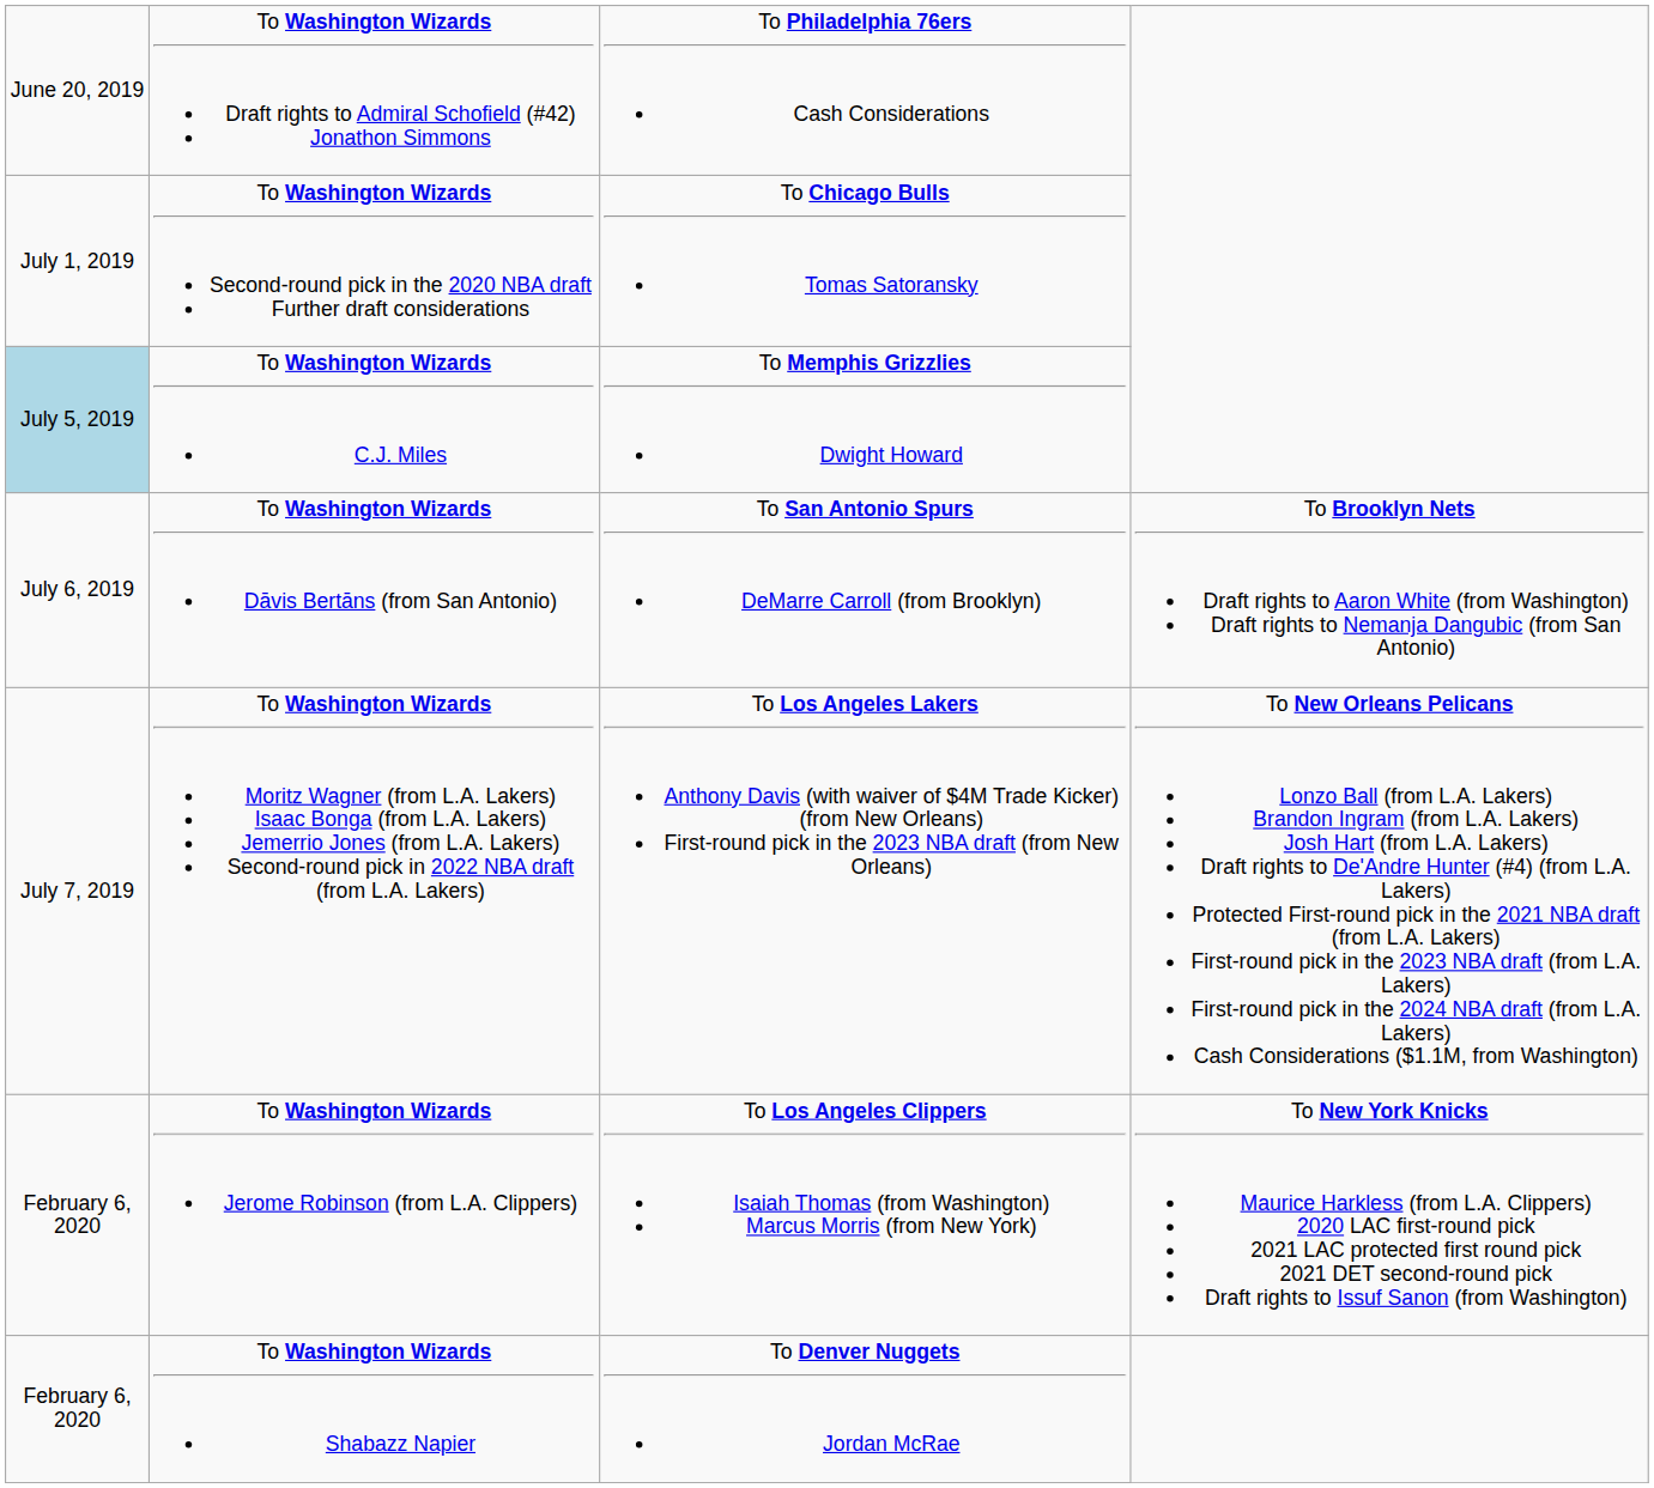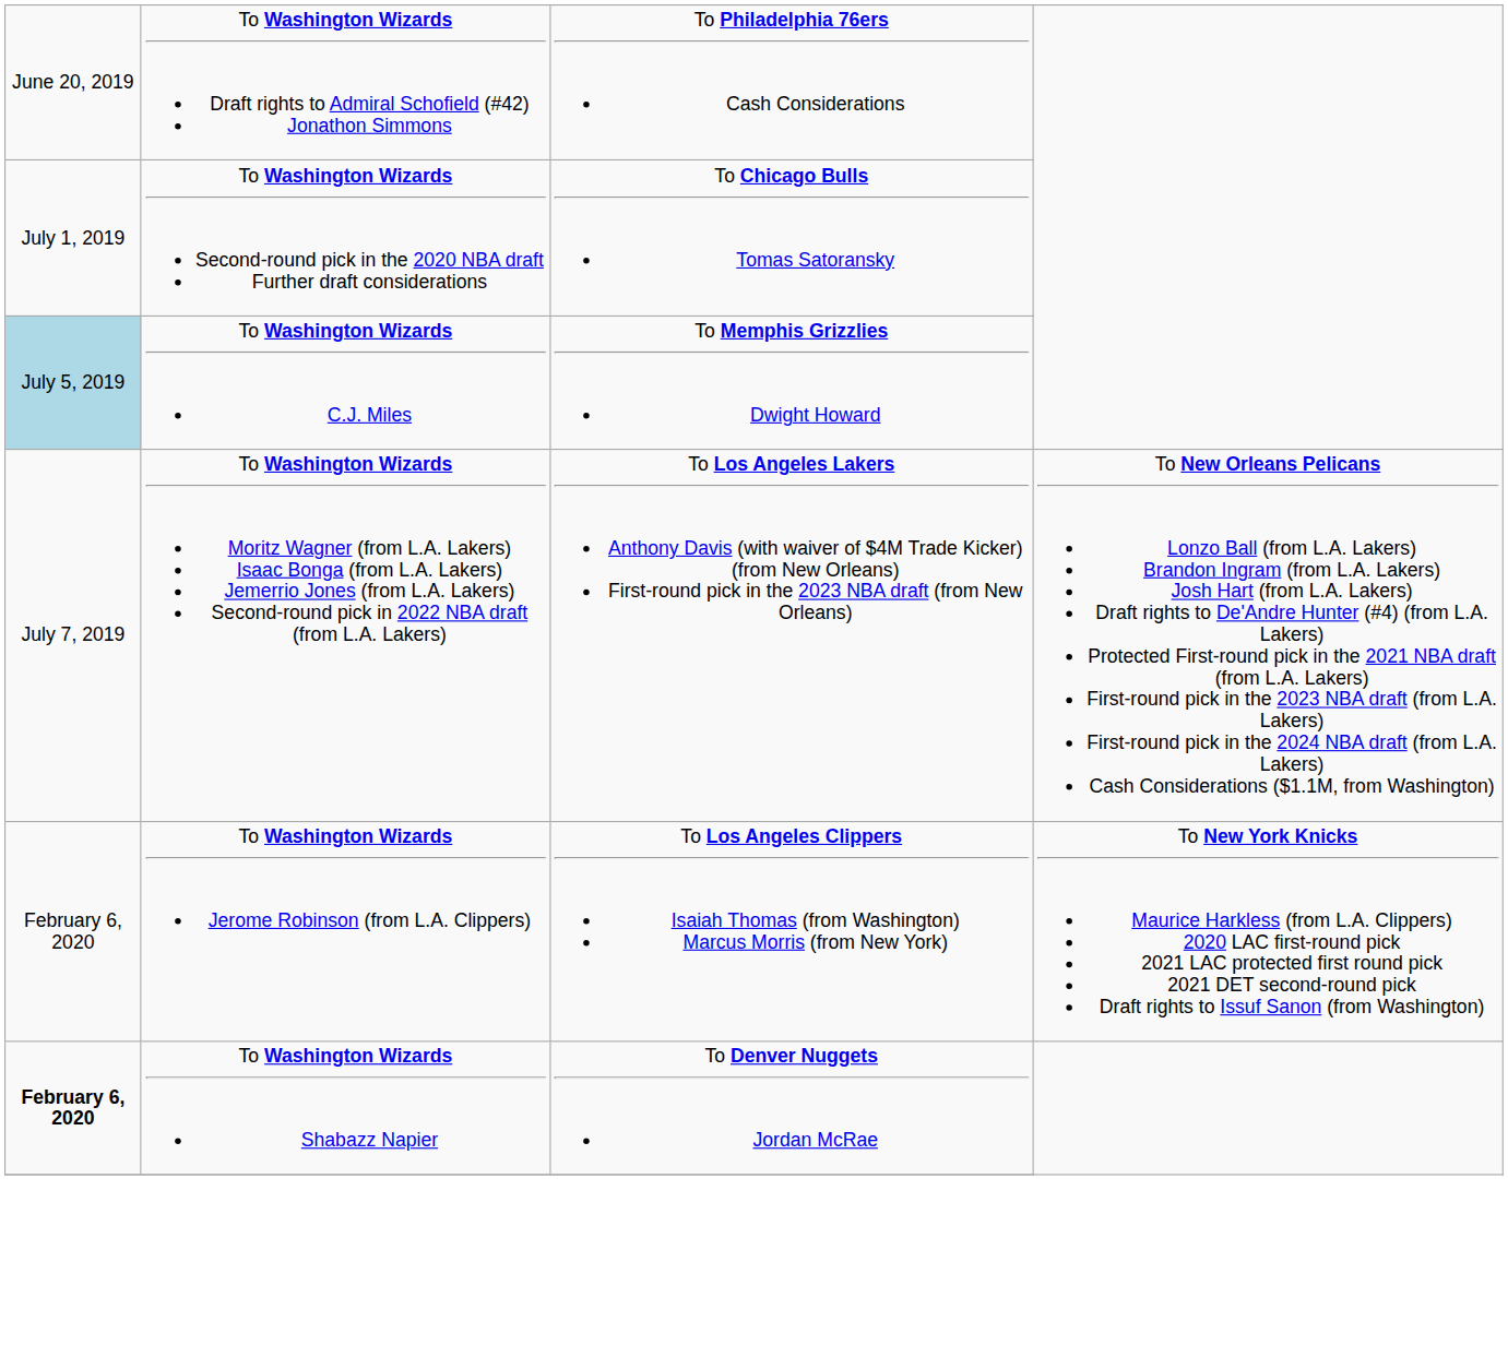 <table class="wikitable" style="text-align:center" border="1" cellpadding="5">
 <tr>
 <td>June 20, 2019</td>
 <td style="vertical-align:top;">To <strong><a href='#'>Washington Wizards</a></strong><hr><br><ul><li>Draft rights to <a href='#'>Admiral Schofield</a> (#42)</li><li><a href='#'>Jonathon Simmons</a></li></ul></td>
 <td style="vertical-align:top;">To <strong><a href='#'>Philadelphia 76ers</a></strong><hr><br><ul><li>Cash Considerations</li></ul></td>
 </tr>
 <tr>
 <td>July 1, 2019</td>
 <td style="vertical-align:top;">To <strong><a href='#'>Washington Wizards</a></strong><hr><br><ul><li>Second-round pick in the <a href='#'>2020 NBA draft</a></li><li>Further draft considerations</li></ul></td>
 <td style="vertical-align:top;">To <strong><a href='#'>Chicago Bulls</a></strong><hr><br><ul><li><a href='#'>Tomas Satoransky</a></li></ul></td>
 </tr>
 <tr>
 <td style="background: lightblue;">July 5, 2019</td>
 <td style="vertical-align:top;">To <strong><a href='#'>Washington Wizards</a></strong><hr><br><ul><li><a href='#'>C.J. Miles</a></li></ul></td>
 <td style="vertical-align:top;">To <strong><a href='#'>Memphis Grizzlies</a></strong><hr><br><ul><li><a href='#'>Dwight Howard</a></li></ul></td>
 </tr>
 <tr>
-<td>July 6, 2019</td>
-<td style="vertical-align:top;">To <strong><a href='#'>Washington Wizards</a></strong><hr><br><ul><li><a href='#'>Dāvis Bertāns</a> (from San Antonio)</li></ul></td>
-<td style="vertical-align:top;">To <strong><a href='#'>San Antonio Spurs</a></strong><hr><br><ul><li><a href='#'>DeMarre Carroll</a> (from Brooklyn)</li></ul></td>
-<td style="vertical-align:top;">To <strong><a href='#'>Brooklyn Nets</a></strong><hr><br><ul><li>Draft rights to <a href='#'>Aaron White</a> (from Washington)</li><li>Draft rights to <a href='#'>Nemanja Dangubic</a> (from San Antonio)</li></ul></td>
-</tr>
-<tr>
 <td>July 7, 2019</td>
 <td style="vertical-align:top;">To <strong><a href='#'>Washington Wizards</a></strong><hr><br><ul><li><a href='#'>Moritz Wagner</a> (from L.A. Lakers)</li><li><a href='#'>Isaac Bonga</a> (from L.A. Lakers)</li><li><a href='#'>Jemerrio Jones</a> (from L.A. Lakers)</li><li>Second-round pick in <a href='#'>2022 NBA draft</a> (from L.A. Lakers)</li></ul></td>
 <td style="vertical-align:top;">To <strong><a href='#'>Los Angeles Lakers</a></strong><hr><br><ul><li><a href='#'>Anthony Davis</a> (with waiver of $4M Trade Kicker) (from New Orleans)</li><li>First-round pick in the <a href='#'>2023 NBA draft</a> (from New Orleans)</li></ul></td>
 <td style="vertical-align:top;">To <strong><a href='#'>New Orleans Pelicans</a></strong><hr><br><ul><li><a href='#'>Lonzo Ball</a> (from L.A. Lakers)</li><li><a href='#'>Brandon Ingram</a> (from L.A. Lakers)</li><li><a href='#'>Josh Hart</a> (from L.A. Lakers)</li><li>Draft rights to <a href='#'>De'Andre Hunter</a> (#4) (from L.A. Lakers)</li><li>Protected First-round pick in the <a href='#'>2021 NBA draft</a> (from L.A. Lakers)</li><li>First-round pick in the <a href='#'>2023 NBA draft</a> (from L.A. Lakers)</li><li>First-round pick in the <a href='#'>2024 NBA draft</a> (from L.A. Lakers)</li><li>Cash Considerations ($1.1M, from Washington)</li></ul></td>
 </tr>
 <tr>
 <td>February 6, 2020 </td>
 <td style="vertical-align:top;">To <strong><a href='#'>Washington Wizards</a></strong><hr><br><ul><li><a href='#'>Jerome Robinson</a> (from L.A. Clippers)</li></ul></td>
 <td style="vertical-align:top;">To <strong><a href='#'>Los Angeles Clippers</a></strong><hr><br><ul><li><a href='#'>Isaiah Thomas</a> (from Washington)</li><li><a href='#'>Marcus Morris</a> (from New York)</li></ul></td>
 <td style="vertical-align:top;">To <strong><a href='#'>New York Knicks</a></strong><hr><br><ul><li><a href='#'>Maurice Harkless</a> (from L.A. Clippers)</li><li><a href='#'>2020</a> LAC first-round pick</li><li>2021 LAC protected first round pick</li><li>2021 DET second-round pick</li><li>Draft rights to <a href='#'>Issuf Sanon</a> (from Washington)</li></ul></td>
 </tr>
 <tr>
-<td>February 6, 2020 </td>
+<td><strong>February 6, 2020 </strong></td>
 <td>To <strong><a href='#'>Washington Wizards</a></strong><hr><br><ul><li><a href='#'>Shabazz Napier</a></li></ul></td>
 <td>To <strong><a href='#'>Denver Nuggets</a></strong><hr><br><ul><li><a href='#'>Jordan McRae</a></li></ul></td>
 </tr>
 <tr>
 </tr>
 </table>
